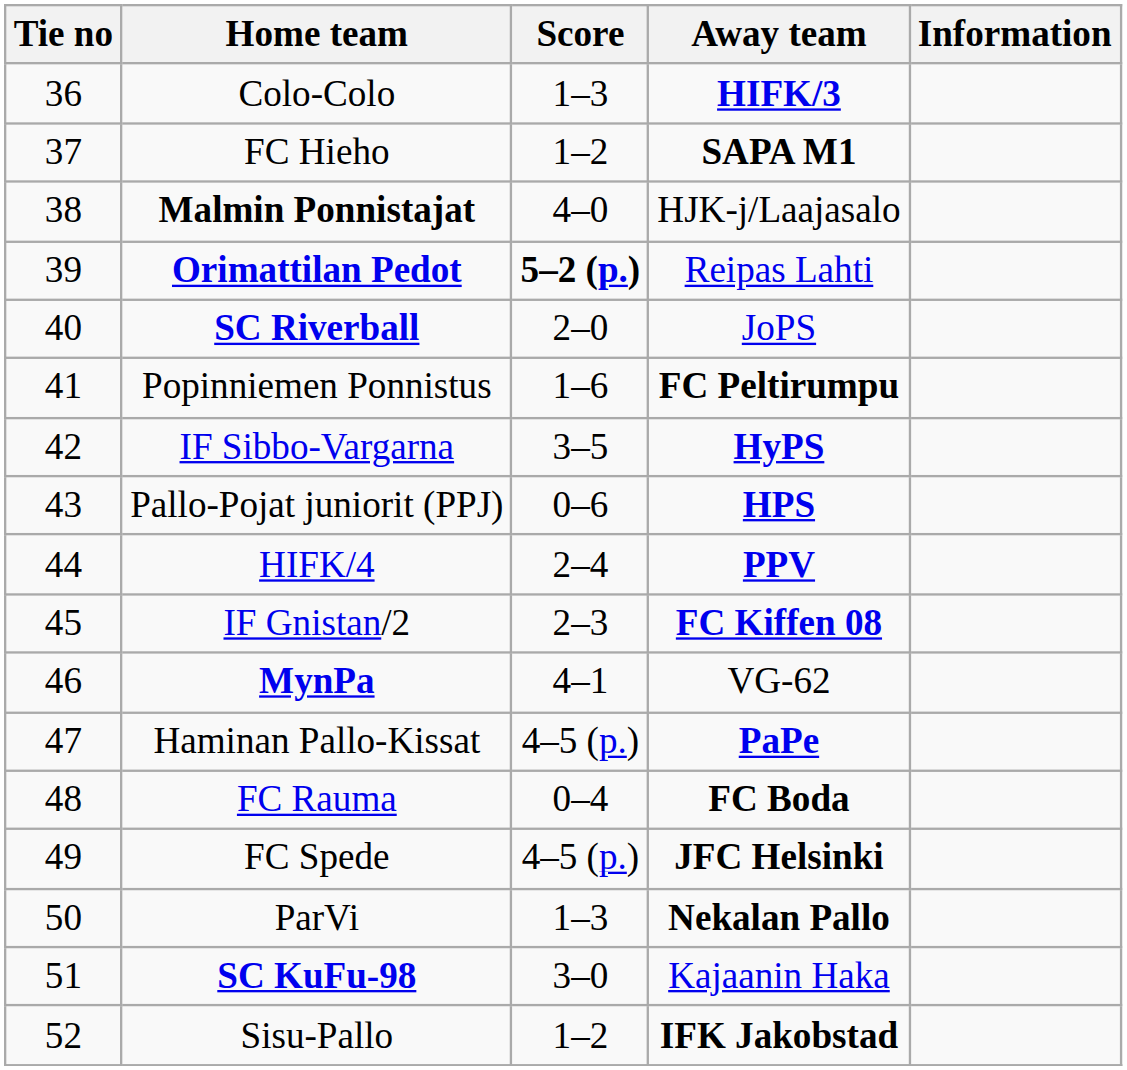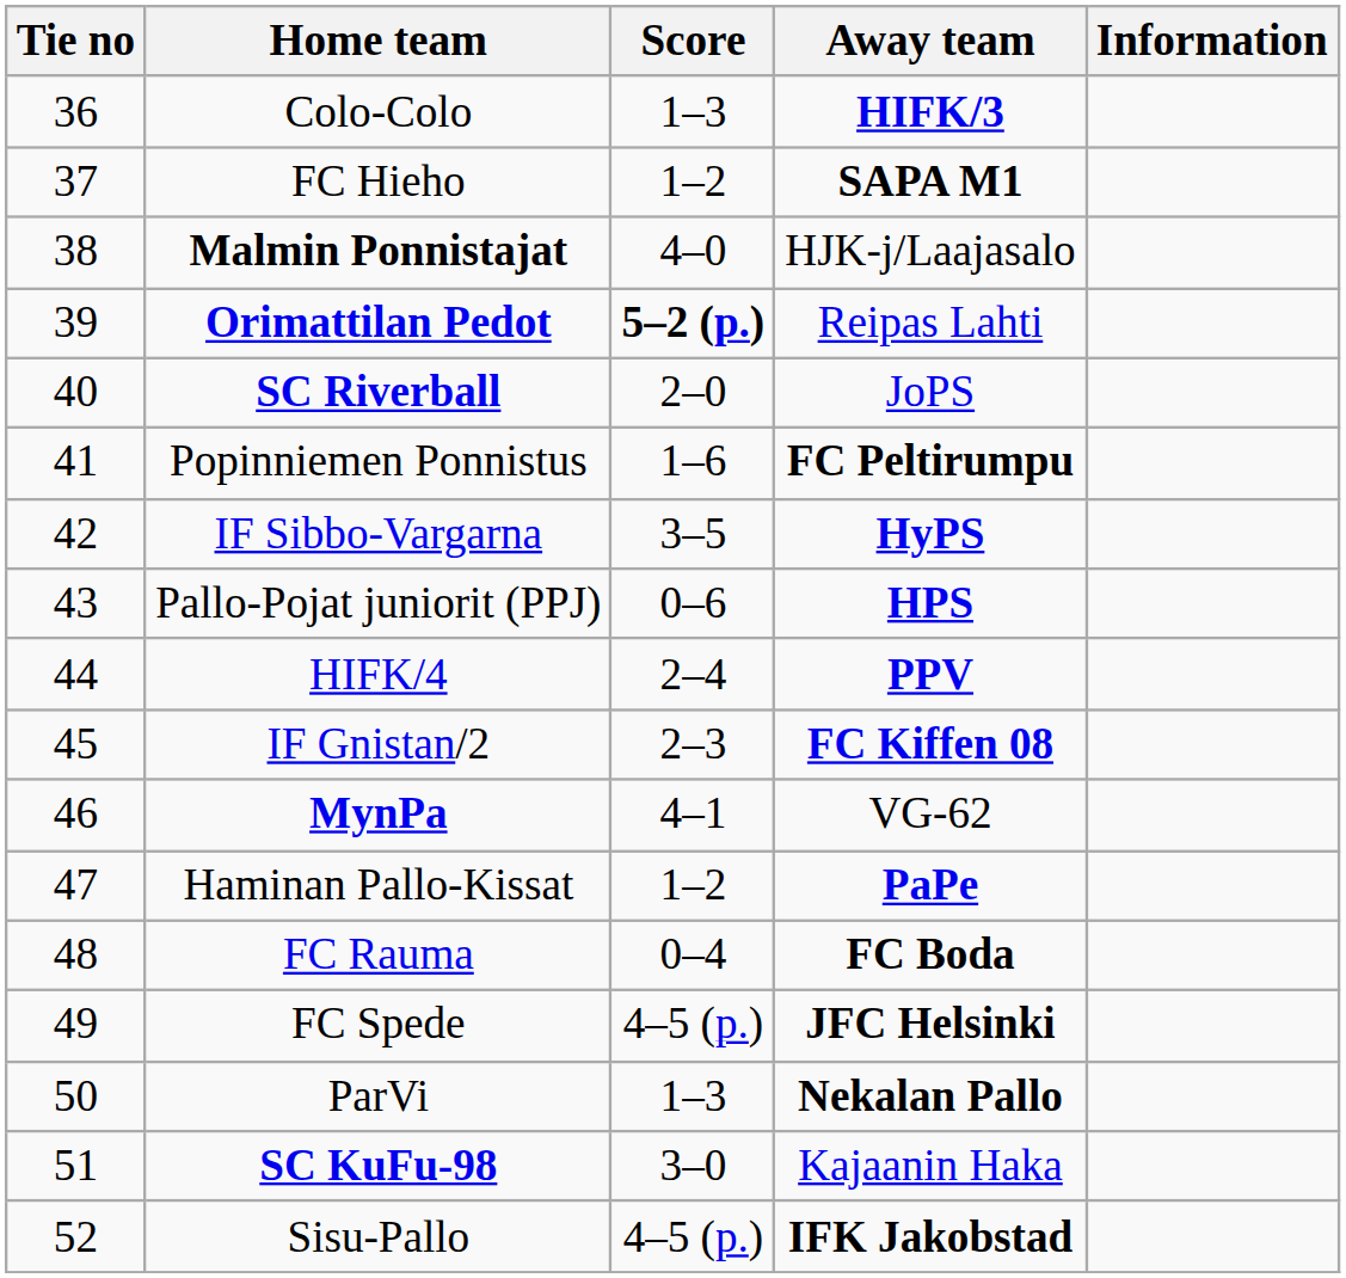 <table class="wikitable" style="text-align:center">
 <tr>
 <th style= width="40px">Tie no</th>
 <th style= width="150px">Home team</th>
 <th style= width="60px">Score</th>
 <th style= width="150px">Away team</th>
 <th style= width="30px">Information</th>
 </tr>
 <tr>
 <td>36</td>
 <td>Colo-Colo</td>
 <td>1–3</td>
 <td><strong><a href='#'>HIFK/3</a></strong></td>
 <td></td>
 </tr>
 <tr>
 <td>37</td>
 <td>FC Hieho</td>
 <td>1–2</td>
 <td><strong>SAPA M1</strong></td>
 <td></td>
 </tr>
 <tr>
 <td>38</td>
 <td><strong>Malmin Ponnistajat</strong></td>
 <td>4–0</td>
 <td>HJK-j/Laajasalo</td>
 <td></td>
 </tr>
 <tr>
 <td>39</td>
 <td><strong><a href='#'>Orimattilan Pedot</a></strong></td>
 <td><strong>5–2 (<a href='#'>p.</a>)</strong></td>
 <td><a href='#'>Reipas Lahti</a></td>
 <td></td>
 </tr>
 <tr>
 <td>40</td>
 <td><strong><a href='#'>SC Riverball</a></strong></td>
 <td>2–0</td>
 <td><a href='#'>JoPS</a></td>
 <td></td>
 </tr>
 <tr>
 <td>41</td>
 <td>Popinniemen Ponnistus</td>
 <td>1–6</td>
 <td><strong>FC Peltirumpu</strong></td>
 <td></td>
 </tr>
 <tr>
 <td>42</td>
 <td><a href='#'>IF Sibbo-Vargarna</a></td>
 <td>3–5</td>
 <td><strong><a href='#'>HyPS</a></strong></td>
 <td></td>
 </tr>
 <tr>
 <td>43</td>
 <td>Pallo-Pojat juniorit (PPJ)</td>
 <td>0–6</td>
 <td><strong><a href='#'>HPS</a></strong></td>
 <td></td>
 </tr>
 <tr>
 <td>44</td>
 <td><a href='#'>HIFK/4</a></td>
 <td>2–4</td>
 <td><strong><a href='#'>PPV</a></strong></td>
 <td></td>
 </tr>
 <tr>
 <td>45</td>
 <td><a href='#'>IF Gnistan</a>/2</td>
 <td>2–3</td>
 <td><strong><a href='#'>FC Kiffen 08</a></strong></td>
 <td></td>
 </tr>
 <tr>
 <td>46</td>
 <td><strong><a href='#'>MynPa</a></strong></td>
 <td>4–1</td>
 <td VG-62 Naantali>VG-62</td>
 <td></td>
 </tr>
 <tr>
 <td>47</td>
 <td>Haminan Pallo-Kissat</td>
-<td>4–5 (<a href='#'>p.</a>)</td>
+<td>1–2</td>
 <td><strong><a href='#'>PaPe</a></strong></td>
 <td></td>
 </tr>
 <tr>
 <td>48</td>
 <td><a href='#'>FC Rauma</a></td>
 <td>0–4</td>
 <td><strong>FC Boda</strong></td>
 <td></td>
 </tr>
 <tr>
 <td>49</td>
 <td>FC Spede</td>
 <td>4–5 (<a href='#'>p.</a>)</td>
 <td><strong>JFC Helsinki</strong></td>
 <td></td>
 </tr>
 <tr>
 <td>50</td>
 <td Parolan Visa>ParVi</td>
 <td>1–3</td>
 <td><strong>Nekalan Pallo</strong></td>
 <td></td>
 </tr>
 <tr>
 <td>51</td>
 <td><strong><a href='#'>SC KuFu-98</a></strong></td>
 <td>3–0</td>
 <td><a href='#'>Kajaanin Haka</a></td>
 <td></td>
 </tr>
 <tr>
 <td>52</td>
 <td Seinäjoen Sisu>Sisu-Pallo</td>
-<td>1–2</td>
+<td>4–5 (<a href='#'>p.</a>)</td>
 <td><strong>IFK Jakobstad</strong></td>
 <td></td>
 </tr>
 <tr>
 </tr>
 </table>
